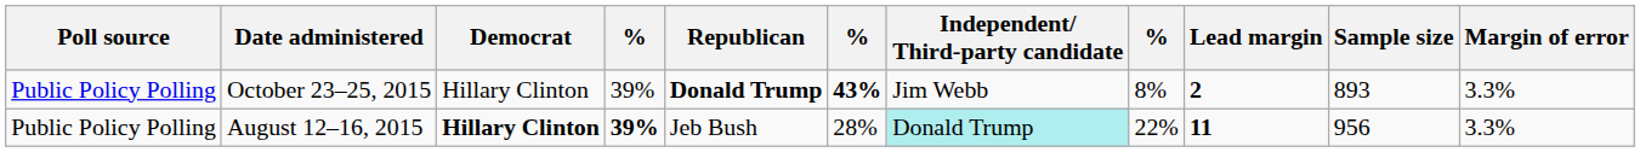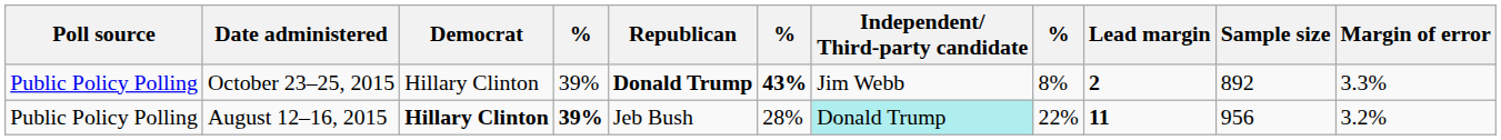 <table class="wikitable">
 <tr>
 <th>Poll source</th>
 <th>Date administered</th>
 <th>Democrat</th>
 <th>%</th>
 <th>Republican</th>
 <th>%</th>
 <th>Independent/<br>Third-party candidate</th>
 <th>%</th>
 <th>Lead margin</th>
 <th>Sample size</th>
 <th>Margin of error</th>
 </tr>
 <tr>
 <td><a href='#'>Public Policy Polling</a></td>
 <td>October 23–25, 2015</td>
 <td>Hillary Clinton</td>
 <td>39%</td>
 <td><strong>Donald Trump</strong></td>
 <td><strong>43%</strong></td>
 <td>Jim Webb</td>
 <td>8%</td>
 <td><strong>2</strong></td>
-<td>893</td>
+<td>892</td>
 <td>3.3%</td>
 </tr>
 <tr>
 <td>Public Policy Polling </td>
 <td>August 12–16, 2015</td>
 <td><strong>Hillary Clinton</strong></td>
 <td><strong>39%</strong></td>
 <td>Jeb Bush</td>
 <td>28%</td>
 <td style="background: paleturquoise;">Donald Trump</td>
 <td>22%</td>
 <td><strong>11</strong></td>
 <td>956</td>
-<td>3.3%</td>
+<td>3.2%</td>
 </tr>
 </table>
